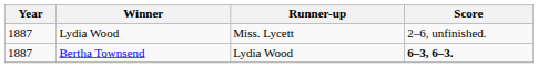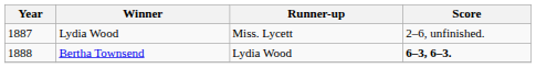 <table class="wikitable">
 <tr>
 <th style="width:60px;">Year</th>
 <th style="width:220px;">Winner</th>
 <th style="width:220px;">Runner-up</th>
 <th style="width:160px;">Score</th>
 </tr>
 <tr>
 <td>1887</td>
 <td> Lydia Wood</td>
 <td> Miss. Lycett</td>
 <td>2–6, unfinished.</td>
 </tr>
 <tr>
-<td>1887</td>
+<td>1888</td>
 <td> <a href='#'>Bertha Townsend</a></td>
 <td> Lydia Wood</td>
 <td><strong>6–3, 6–3.</strong></td>
 </tr>
 <tr>
 </tr>
 </table>
